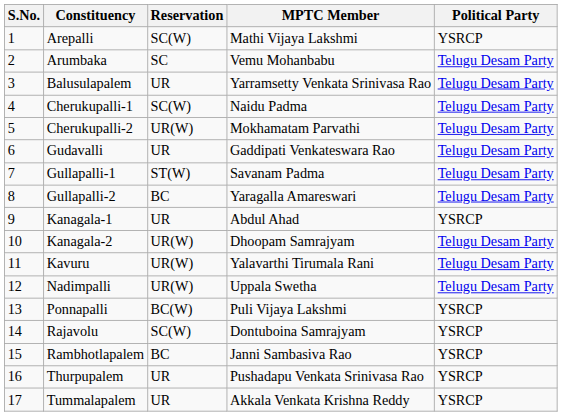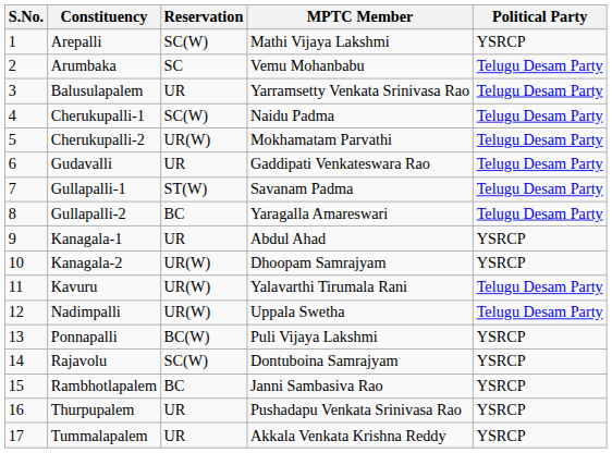 <table class="wikitable">
 <tr>
 <th>S.No.</th>
 <th>Constituency</th>
 <th>Reservation</th>
 <th>MPTC Member</th>
 <th>Political Party</th>
 </tr>
 <tr>
 <td>1</td>
 <td>Arepalli</td>
 <td>SC(W)</td>
 <td>Mathi Vijaya Lakshmi</td>
 <td>YSRCP</td>
 </tr>
 <tr>
 <td>2</td>
 <td>Arumbaka</td>
 <td>SC</td>
 <td>Vemu Mohanbabu</td>
 <td><a href='#'>Telugu Desam Party</a></td>
 </tr>
 <tr>
 <td>3</td>
 <td>Balusulapalem</td>
 <td>UR</td>
 <td>Yarramsetty Venkata Srinivasa Rao</td>
 <td><a href='#'>Telugu Desam Party</a></td>
 </tr>
 <tr>
 <td>4</td>
 <td>Cherukupalli-1</td>
 <td>SC(W)</td>
 <td>Naidu Padma</td>
 <td><a href='#'>Telugu Desam Party</a></td>
 </tr>
 <tr>
 <td>5</td>
 <td>Cherukupalli-2</td>
 <td>UR(W)</td>
 <td>Mokhamatam Parvathi</td>
 <td><a href='#'>Telugu Desam Party</a></td>
 </tr>
 <tr>
 <td>6</td>
 <td>Gudavalli</td>
 <td>UR</td>
 <td>Gaddipati Venkateswara Rao</td>
 <td><a href='#'>Telugu Desam Party</a></td>
 </tr>
 <tr>
 <td>7</td>
 <td>Gullapalli-1</td>
 <td>ST(W)</td>
 <td>Savanam Padma</td>
 <td><a href='#'>Telugu Desam Party</a></td>
 </tr>
 <tr>
 <td>8</td>
 <td>Gullapalli-2</td>
 <td>BC</td>
 <td>Yaragalla Amareswari</td>
 <td><a href='#'>Telugu Desam Party</a></td>
 </tr>
 <tr>
 <td>9</td>
 <td>Kanagala-1</td>
 <td>UR</td>
 <td>Abdul Ahad</td>
 <td>YSRCP</td>
 </tr>
 <tr>
 <td>10</td>
 <td>Kanagala-2</td>
 <td>UR(W)</td>
 <td>Dhoopam Samrajyam</td>
-<td><a href='#'>Telugu Desam Party</a></td>
+<td>YSRCP</td>
 </tr>
 <tr>
 <td>11</td>
 <td>Kavuru</td>
 <td>UR(W)</td>
 <td>Yalavarthi Tirumala Rani</td>
 <td><a href='#'>Telugu Desam Party</a></td>
 </tr>
 <tr>
 <td>12</td>
 <td>Nadimpalli</td>
 <td>UR(W)</td>
 <td>Uppala Swetha</td>
 <td><a href='#'>Telugu Desam Party</a></td>
 </tr>
 <tr>
 <td>13</td>
 <td>Ponnapalli</td>
 <td>BC(W)</td>
 <td>Puli Vijaya Lakshmi</td>
 <td>YSRCP</td>
 </tr>
 <tr>
 <td>14</td>
 <td>Rajavolu</td>
 <td>SC(W)</td>
 <td>Dontuboina Samrajyam</td>
 <td>YSRCP</td>
 </tr>
 <tr>
 <td>15</td>
 <td>Rambhotlapalem</td>
 <td>BC</td>
 <td>Janni Sambasiva Rao</td>
 <td>YSRCP</td>
 </tr>
 <tr>
 <td>16</td>
 <td>Thurpupalem</td>
 <td>UR</td>
 <td>Pushadapu Venkata Srinivasa Rao</td>
 <td>YSRCP</td>
 </tr>
 <tr>
 <td>17</td>
 <td>Tummalapalem</td>
 <td>UR</td>
 <td>Akkala Venkata Krishna Reddy</td>
 <td>YSRCP</td>
 </tr>
 </table>
